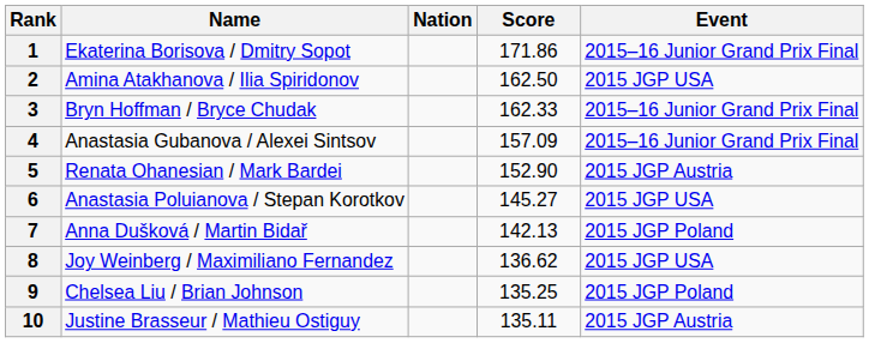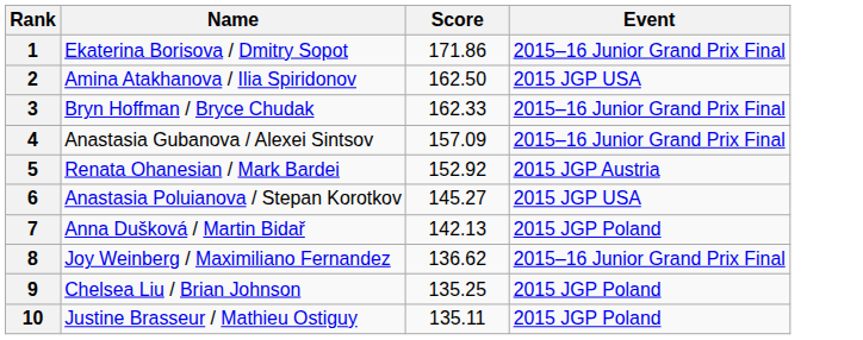 <table class="wikitable sortable">
 <tr>
 <th>Rank</th>
 <th>Name</th>
-<th>Nation</th>
 <th style="width:80px;">Score</th>
 <th>Event</th>
 </tr>
 <tr>
 <th>1</th>
 <td><a href='#'>Ekaterina Borisova</a> / <a href='#'>Dmitry Sopot</a></td>
-<td></td>
 <td style="text-align:center;">171.86</td>
 <td><a href='#'>2015–16 Junior Grand Prix Final</a></td>
 </tr>
 <tr>
 <th>2</th>
 <td><a href='#'>Amina Atakhanova</a> / <a href='#'>Ilia Spiridonov</a></td>
-<td></td>
 <td style="text-align:center;">162.50</td>
 <td><a href='#'>2015 JGP USA</a></td>
 </tr>
 <tr>
 <th>3</th>
 <td><a href='#'>Bryn Hoffman</a> / <a href='#'>Bryce Chudak</a></td>
-<td></td>
 <td style="text-align:center;">162.33</td>
 <td><a href='#'>2015–16 Junior Grand Prix Final</a></td>
 </tr>
 <tr>
 <th>4</th>
 <td>Anastasia Gubanova / Alexei Sintsov</td>
-<td></td>
 <td style="text-align:center;">157.09</td>
 <td><a href='#'>2015–16 Junior Grand Prix Final</a></td>
 </tr>
 <tr>
 <th>5</th>
 <td><a href='#'>Renata Ohanesian</a> / <a href='#'>Mark Bardei</a></td>
-<td></td>
-<td style="text-align:center;">152.90</td>
+<td style="text-align:center;">152.92</td>
 <td><a href='#'>2015 JGP Austria</a></td>
 </tr>
 <tr>
 <th>6</th>
 <td><a href='#'>Anastasia Poluianova</a> / Stepan Korotkov</td>
-<td></td>
 <td style="text-align:center;">145.27</td>
 <td><a href='#'>2015 JGP USA</a></td>
 </tr>
 <tr>
 <th>7</th>
 <td><a href='#'>Anna Dušková</a> / <a href='#'>Martin Bidař</a></td>
-<td></td>
 <td style="text-align:center;">142.13</td>
 <td><a href='#'>2015 JGP Poland</a></td>
 </tr>
 <tr>
 <th>8</th>
 <td><a href='#'>Joy Weinberg</a> / <a href='#'>Maximiliano Fernandez</a></td>
-<td></td>
 <td style="text-align:center;">136.62</td>
-<td><a href='#'>2015 JGP USA</a></td>
+<td><a href='#'>2015–16 Junior Grand Prix Final</a></td>
 </tr>
 <tr>
 <th>9</th>
 <td><a href='#'>Chelsea Liu</a> / <a href='#'>Brian Johnson</a></td>
-<td></td>
 <td style="text-align:center;">135.25</td>
 <td><a href='#'>2015 JGP Poland</a></td>
 </tr>
 <tr>
 <th>10</th>
 <td><a href='#'>Justine Brasseur</a> / <a href='#'>Mathieu Ostiguy</a></td>
-<td></td>
 <td style="text-align:center;">135.11</td>
-<td><a href='#'>2015 JGP Austria</a></td>
+<td><a href='#'>2015 JGP Poland</a></td>
 </tr>
 </table>
